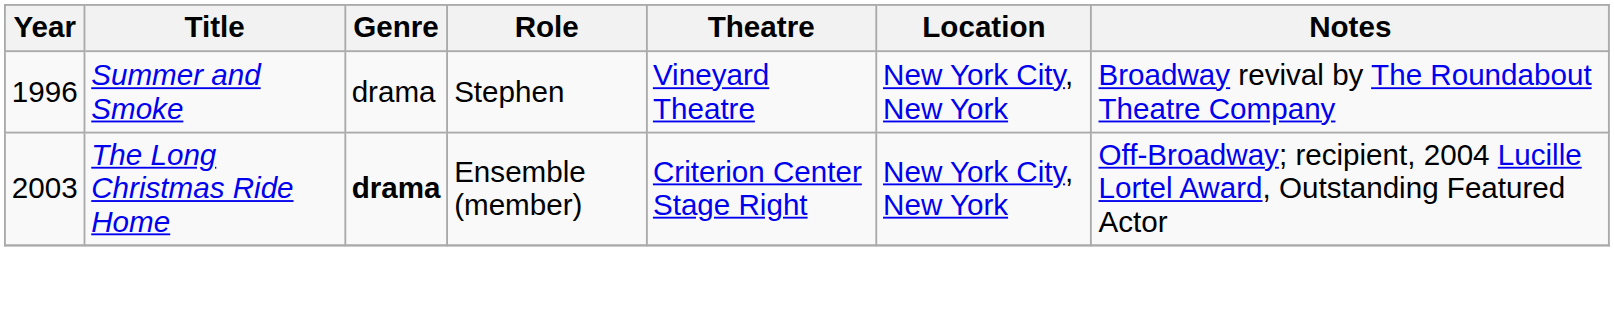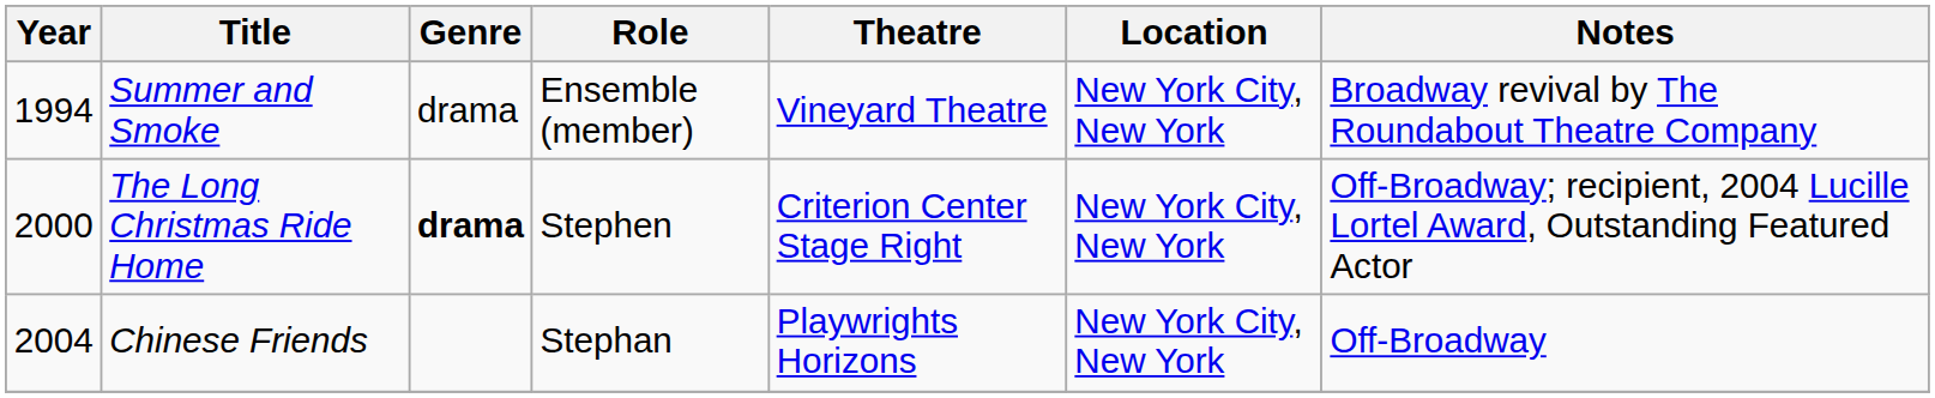 <table class="wikitable sortable">
 <tr>
 <th>Year</th>
 <th>Title</th>
 <th>Genre</th>
 <th>Role</th>
 <th>Theatre</th>
 <th>Location</th>
 <th class="unsortable">Notes</th>
 </tr>
 <tr>
-<td>1996</td>
+<td>1994</td>
 <td><em><a href='#'>Summer and Smoke</a></em></td>
 <td>drama</td>
-<td>Stephen</td>
+<td>Ensemble (member)</td>
 <td><a href='#'>Vineyard Theatre</a></td>
 <td><a href='#'>New York City</a>, <a href='#'>New York</a></td>
 <td><a href='#'>Broadway</a> revival by <a href='#'>The Roundabout Theatre Company</a></td>
 </tr>
 <tr>
-<td>2003</td>
+<td>2000</td>
 <td><em><a href='#'>The Long Christmas Ride Home</a></em></td>
 <td><strong>drama</strong></td>
-<td>Ensemble (member)</td>
+<td>Stephen</td>
 <td><a href='#'>Criterion Center Stage Right</a></td>
 <td><a href='#'>New York City</a>, <a href='#'>New York</a></td>
 <td><a href='#'>Off-Broadway</a>; recipient, 2004 <a href='#'>Lucille Lortel Award</a>, Outstanding Featured Actor</td>
 </tr>
 <tr>
+<td>2004</td>
+<td><em>Chinese Friends</em></td>
+<td></td>
+<td>Stephan</td>
+<td><a href='#'>Playwrights Horizons</a></td>
+<td><a href='#'>New York City</a>, <a href='#'>New York</a></td>
+<td><a href='#'>Off-Broadway</a></td>
+</tr>
+<tr>
 </tr>
 </table>
